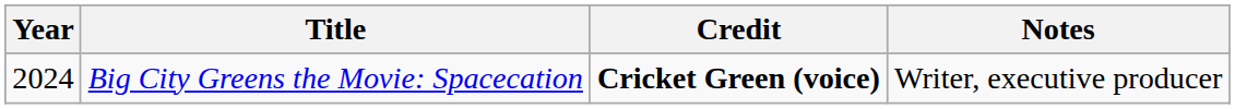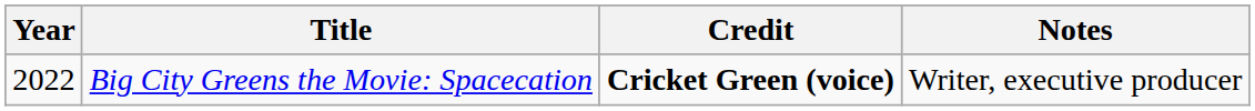 <table class="wikitable sortable">
 <tr>
 <th>Year</th>
 <th>Title</th>
 <th>Credit</th>
 <th class="unsortable">Notes</th>
 </tr>
 <tr>
-<td>2024</td>
+<td>2022</td>
 <td><em><a href='#'>Big City Greens the Movie: Spacecation</a></em></td>
 <td><strong>Cricket Green (voice)</strong></td>
 <td>Writer, executive producer</td>
 </tr>
 </table>
